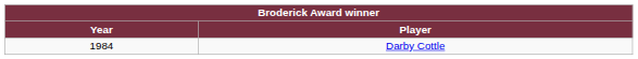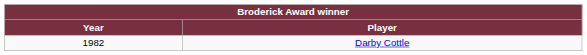 <table class="wikitable" style="width:75%;" style="border-collapse: collapse;">
 <tr>
 <td colspan="5" style= "background:#782F40; color:white; text-align:center;"><strong>Broderick Award winner</strong></td>
 </tr>
 <tr>
 <th style="background:#782F40; color:white;">Year</th>
 <th style="background:#782F40; color:white;">Player</th>
 </tr>
 <tr style="text-align:center;">
-<td>1984</td>
+<td>1982</td>
 <td><a href='#'>Darby Cottle</a></td>
 </tr>
 </table>
